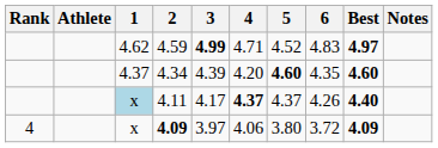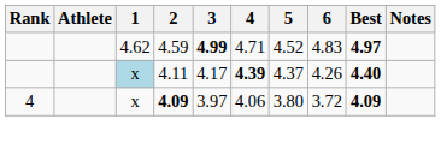 <table class="wikitable sortable" style="text-align:center">
 <tr>
 <th>Rank</th>
 <th>Athlete</th>
 <th>1</th>
 <th>2</th>
 <th>3</th>
 <th>4</th>
 <th>5</th>
 <th>6</th>
 <th>Best</th>
 <th>Notes</th>
 </tr>
 <tr>
 <td></td>
 <td style="text-align:left"></td>
 <td>4.62</td>
 <td>4.59</td>
 <td><strong>4.99</strong></td>
 <td>4.71</td>
 <td>4.52</td>
 <td>4.83</td>
 <td><strong>4.97</strong></td>
 <td></td>
 </tr>
 <tr>
 <td></td>
 <td style="text-align:left"></td>
-<td>4.37</td>
-<td>4.34</td>
-<td>4.39</td>
-<td>4.20</td>
-<td><strong>4.60</strong></td>
-<td>4.35</td>
-<td><strong>4.60</strong></td>
-<td></td>
-</tr>
-<tr>
-<td></td>
-<td style="text-align:left"></td>
 <td style="background: lightblue;">x</td>
 <td>4.11</td>
 <td>4.17</td>
-<td><strong>4.37</strong></td>
+<td><strong>4.39</strong></td>
 <td>4.37</td>
 <td>4.26</td>
 <td><strong>4.40</strong></td>
 <td></td>
 </tr>
 <tr>
 <td>4</td>
 <td style="text-align:left"></td>
 <td>x</td>
 <td><strong>4.09</strong></td>
 <td>3.97</td>
 <td>4.06</td>
 <td>3.80</td>
 <td>3.72</td>
 <td><strong>4.09</strong></td>
 <td></td>
 </tr>
 </table>
